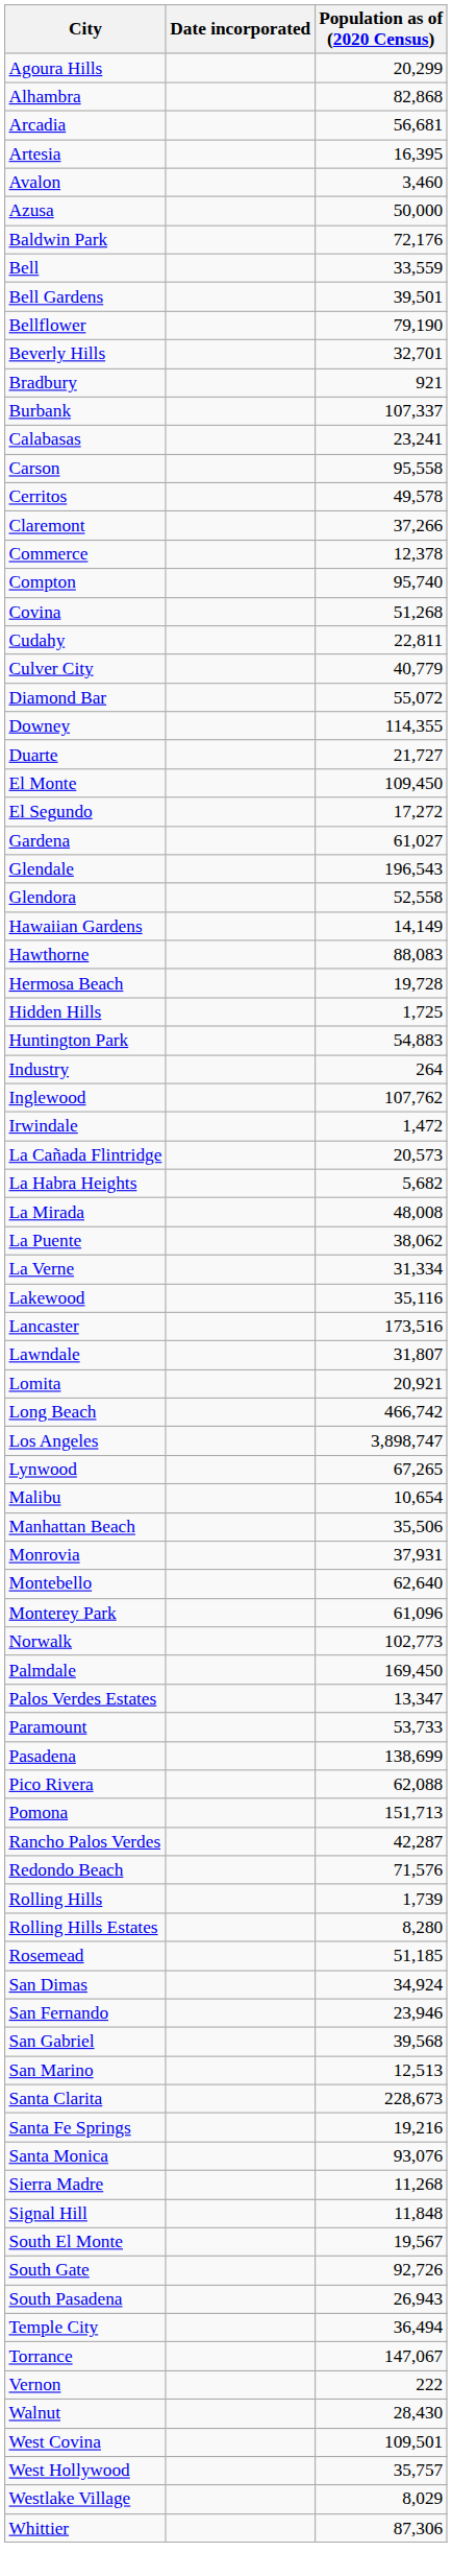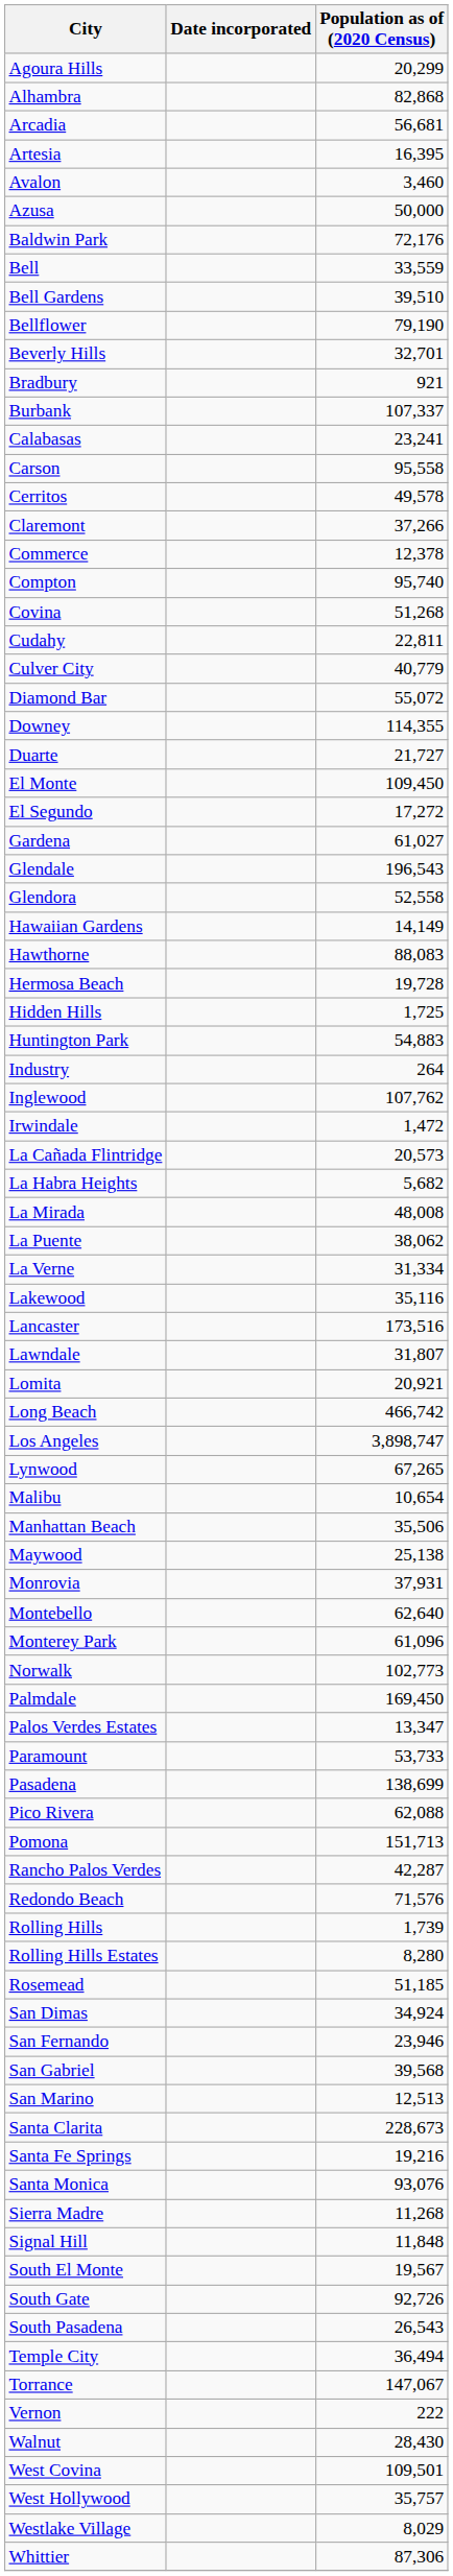 <table class="wikitable sortable">
 <tr>
 <th>City</th>
 <th>Date incorporated</th>
 <th>Population as of<br>(<a href='#'>2020 Census</a>)</th>
 </tr>
 <tr>
 <td><a href='#'>Agoura Hills</a></td>
 <td></td>
 <td align="right">20,299</td>
 </tr>
 <tr>
 <td><a href='#'>Alhambra</a></td>
 <td></td>
 <td align="right">82,868</td>
 </tr>
 <tr>
 <td><a href='#'>Arcadia</a></td>
 <td></td>
 <td align="right">56,681</td>
 </tr>
 <tr>
 <td><a href='#'>Artesia</a></td>
 <td></td>
 <td align="right">16,395</td>
 </tr>
 <tr>
 <td><a href='#'>Avalon</a></td>
 <td></td>
 <td align="right">3,460</td>
 </tr>
 <tr>
 <td><a href='#'>Azusa</a></td>
 <td></td>
 <td align="right">50,000</td>
 </tr>
 <tr>
 <td><a href='#'>Baldwin Park</a></td>
 <td></td>
 <td align="right">72,176</td>
 </tr>
 <tr>
 <td><a href='#'>Bell</a></td>
 <td></td>
 <td align="right">33,559</td>
 </tr>
 <tr>
 <td><a href='#'>Bell Gardens</a></td>
 <td></td>
-<td align="right">39,501</td>
+<td align="right">39,510</td>
 </tr>
 <tr>
 <td><a href='#'>Bellflower</a></td>
 <td></td>
 <td align="right">79,190</td>
 </tr>
 <tr>
 <td><a href='#'>Beverly Hills</a></td>
 <td></td>
 <td align="right">32,701</td>
 </tr>
 <tr>
 <td><a href='#'>Bradbury</a></td>
 <td></td>
 <td align="right">921</td>
 </tr>
 <tr>
 <td><a href='#'>Burbank</a></td>
 <td></td>
 <td align="right">107,337</td>
 </tr>
 <tr>
 <td><a href='#'>Calabasas</a></td>
 <td></td>
 <td align="right">23,241</td>
 </tr>
 <tr>
 <td><a href='#'>Carson</a></td>
 <td></td>
 <td align="right">95,558</td>
 </tr>
 <tr>
 <td><a href='#'>Cerritos</a></td>
 <td></td>
 <td align="right">49,578</td>
 </tr>
 <tr>
 <td><a href='#'>Claremont</a></td>
 <td></td>
 <td align="right">37,266</td>
 </tr>
 <tr>
 <td><a href='#'>Commerce</a></td>
 <td></td>
 <td align="right">12,378</td>
 </tr>
 <tr>
 <td><a href='#'>Compton</a></td>
 <td></td>
 <td align="right">95,740</td>
 </tr>
 <tr>
 <td><a href='#'>Covina</a></td>
 <td></td>
 <td align="right">51,268</td>
 </tr>
 <tr>
 <td><a href='#'>Cudahy</a></td>
 <td></td>
 <td align="right">22,811</td>
 </tr>
 <tr>
 <td><a href='#'>Culver City</a></td>
 <td></td>
 <td align="right">40,779</td>
 </tr>
 <tr>
 <td><a href='#'>Diamond Bar</a></td>
 <td></td>
 <td align="right">55,072</td>
 </tr>
 <tr>
 <td><a href='#'>Downey</a></td>
 <td></td>
 <td align="right">114,355</td>
 </tr>
 <tr>
 <td><a href='#'>Duarte</a></td>
 <td></td>
 <td align="right">21,727</td>
 </tr>
 <tr>
 <td><a href='#'>El Monte</a></td>
 <td></td>
 <td align="right">109,450</td>
 </tr>
 <tr>
 <td><a href='#'>El Segundo</a></td>
 <td></td>
 <td align="right">17,272</td>
 </tr>
 <tr>
 <td><a href='#'>Gardena</a></td>
 <td></td>
 <td align="right">61,027</td>
 </tr>
 <tr>
 <td><a href='#'>Glendale</a></td>
 <td></td>
 <td align="right">196,543</td>
 </tr>
 <tr>
 <td><a href='#'>Glendora</a></td>
 <td></td>
 <td align="right">52,558</td>
 </tr>
 <tr>
 <td><a href='#'>Hawaiian Gardens</a></td>
 <td></td>
 <td align="right">14,149</td>
 </tr>
 <tr>
 <td><a href='#'>Hawthorne</a></td>
 <td></td>
 <td align="right">88,083</td>
 </tr>
 <tr>
 <td><a href='#'>Hermosa Beach</a></td>
 <td></td>
 <td align="right">19,728</td>
 </tr>
 <tr>
 <td><a href='#'>Hidden Hills</a></td>
 <td></td>
 <td align="right">1,725</td>
 </tr>
 <tr>
 <td><a href='#'>Huntington Park</a></td>
 <td></td>
 <td align="right">54,883</td>
 </tr>
 <tr>
 <td><a href='#'>Industry</a></td>
 <td></td>
 <td align="right">264</td>
 </tr>
 <tr>
 <td><a href='#'>Inglewood</a></td>
 <td></td>
 <td align="right">107,762</td>
 </tr>
 <tr>
 <td><a href='#'>Irwindale</a></td>
 <td></td>
 <td align="right">1,472</td>
 </tr>
 <tr>
 <td><a href='#'>La Cañada Flintridge</a></td>
 <td></td>
 <td align="right">20,573</td>
 </tr>
 <tr>
 <td><a href='#'>La Habra Heights</a></td>
 <td></td>
 <td align="right">5,682</td>
 </tr>
 <tr>
 <td><a href='#'>La Mirada</a></td>
 <td></td>
 <td align="right">48,008</td>
 </tr>
 <tr>
 <td><a href='#'>La Puente</a></td>
 <td></td>
 <td align="right">38,062</td>
 </tr>
 <tr>
 <td><a href='#'>La Verne</a></td>
 <td></td>
 <td align="right">31,334</td>
 </tr>
 <tr>
 <td><a href='#'>Lakewood</a></td>
 <td></td>
 <td align="right">35,116</td>
 </tr>
 <tr>
 <td><a href='#'>Lancaster</a></td>
 <td></td>
 <td align="right">173,516</td>
 </tr>
 <tr>
 <td><a href='#'>Lawndale</a></td>
 <td></td>
 <td align="right">31,807</td>
 </tr>
 <tr>
 <td><a href='#'>Lomita</a></td>
 <td></td>
 <td align="right">20,921</td>
 </tr>
 <tr>
 <td><a href='#'>Long Beach</a></td>
 <td></td>
 <td align="right">466,742</td>
 </tr>
 <tr>
 <td><a href='#'>Los Angeles</a></td>
 <td></td>
 <td align="right">3,898,747</td>
 </tr>
 <tr>
 <td><a href='#'>Lynwood</a></td>
 <td></td>
 <td align="right">67,265</td>
 </tr>
 <tr>
 <td><a href='#'>Malibu</a></td>
 <td></td>
 <td align="right">10,654</td>
 </tr>
 <tr>
 <td><a href='#'>Manhattan Beach</a></td>
 <td></td>
 <td align="right">35,506</td>
 </tr>
 <tr>
+<td><a href='#'>Maywood</a></td>
+<td></td>
+<td align="right">25,138</td>
+</tr>
+<tr>
 <td><a href='#'>Monrovia</a></td>
 <td></td>
 <td align="right">37,931</td>
 </tr>
 <tr>
 <td><a href='#'>Montebello</a></td>
 <td></td>
 <td align="right">62,640</td>
 </tr>
 <tr>
 <td><a href='#'>Monterey Park</a></td>
 <td></td>
 <td align="right">61,096</td>
 </tr>
 <tr>
 <td><a href='#'>Norwalk</a></td>
 <td></td>
 <td align="right">102,773</td>
 </tr>
 <tr>
 <td><a href='#'>Palmdale</a></td>
 <td></td>
 <td align="right">169,450</td>
 </tr>
 <tr>
 <td><a href='#'>Palos Verdes Estates</a></td>
 <td></td>
 <td align="right">13,347</td>
 </tr>
 <tr>
 <td><a href='#'>Paramount</a></td>
 <td></td>
 <td align="right">53,733</td>
 </tr>
 <tr>
 <td><a href='#'>Pasadena</a></td>
 <td></td>
 <td align="right">138,699</td>
 </tr>
 <tr>
 <td><a href='#'>Pico Rivera</a></td>
 <td></td>
 <td align="right">62,088</td>
 </tr>
 <tr>
 <td><a href='#'>Pomona</a></td>
 <td></td>
 <td align="right">151,713</td>
 </tr>
 <tr>
 <td><a href='#'>Rancho Palos Verdes</a></td>
 <td></td>
 <td align="right">42,287</td>
 </tr>
 <tr>
 <td><a href='#'>Redondo Beach</a></td>
 <td></td>
 <td align="right">71,576</td>
 </tr>
 <tr>
 <td><a href='#'>Rolling Hills</a></td>
 <td></td>
 <td align="right">1,739</td>
 </tr>
 <tr>
 <td><a href='#'>Rolling Hills Estates</a></td>
 <td></td>
 <td align="right">8,280</td>
 </tr>
 <tr>
 <td><a href='#'>Rosemead</a></td>
 <td></td>
 <td align="right">51,185</td>
 </tr>
 <tr>
 <td><a href='#'>San Dimas</a></td>
 <td></td>
 <td align="right">34,924</td>
 </tr>
 <tr>
 <td><a href='#'>San Fernando</a></td>
 <td></td>
 <td align="right">23,946</td>
 </tr>
 <tr>
 <td><a href='#'>San Gabriel</a></td>
 <td></td>
 <td align="right">39,568</td>
 </tr>
 <tr>
 <td><a href='#'>San Marino</a></td>
 <td></td>
 <td align="right">12,513</td>
 </tr>
 <tr>
 <td><a href='#'>Santa Clarita</a></td>
 <td></td>
 <td align="right">228,673</td>
 </tr>
 <tr>
 <td><a href='#'>Santa Fe Springs</a></td>
 <td></td>
 <td align="right">19,216</td>
 </tr>
 <tr>
 <td><a href='#'>Santa Monica</a></td>
 <td></td>
 <td align="right">93,076</td>
 </tr>
 <tr>
 <td><a href='#'>Sierra Madre</a></td>
 <td></td>
 <td align="right">11,268</td>
 </tr>
 <tr>
 <td><a href='#'>Signal Hill</a></td>
 <td></td>
 <td align="right">11,848</td>
 </tr>
 <tr>
 <td><a href='#'>South El Monte</a></td>
 <td></td>
 <td align="right">19,567</td>
 </tr>
 <tr>
 <td><a href='#'>South Gate</a></td>
 <td></td>
 <td align="right">92,726</td>
 </tr>
 <tr>
 <td><a href='#'>South Pasadena</a></td>
 <td></td>
-<td align="right">26,943</td>
+<td align="right">26,543</td>
 </tr>
 <tr>
 <td><a href='#'>Temple City</a></td>
 <td></td>
 <td align="right">36,494</td>
 </tr>
 <tr>
 <td><a href='#'>Torrance</a></td>
 <td></td>
 <td align="right">147,067</td>
 </tr>
 <tr>
 <td><a href='#'>Vernon</a></td>
 <td></td>
 <td align="right">222</td>
 </tr>
 <tr>
 <td><a href='#'>Walnut</a></td>
 <td></td>
 <td align="right">28,430</td>
 </tr>
 <tr>
 <td><a href='#'>West Covina</a></td>
 <td></td>
 <td align="right">109,501</td>
 </tr>
 <tr>
 <td><a href='#'>West Hollywood</a></td>
 <td></td>
 <td align="right">35,757</td>
 </tr>
 <tr>
 <td><a href='#'>Westlake Village</a></td>
 <td></td>
 <td align="right">8,029</td>
 </tr>
 <tr>
 <td><a href='#'>Whittier</a></td>
 <td></td>
 <td align="right">87,306</td>
 </tr>
 <tr>
 </tr>
 </table>
